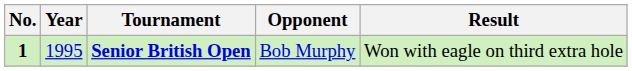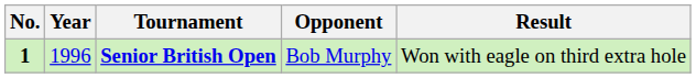 <table class="wikitable" style="font-size:95%;">
 <tr>
 <th>No.</th>
 <th>Year</th>
 <th>Tournament</th>
 <th>Opponent</th>
 <th>Result</th>
 </tr>
 <tr style="background:#D0F0C0;">
 <td align=center><strong>1</strong></td>
-<td><a href='#'>1995</a></td>
+<td><a href='#'>1996</a></td>
 <td><strong><a href='#'>Senior British Open</a></strong></td>
 <td> <a href='#'>Bob Murphy</a></td>
 <td>Won with eagle on third extra hole</td>
 </tr>
 </table>
